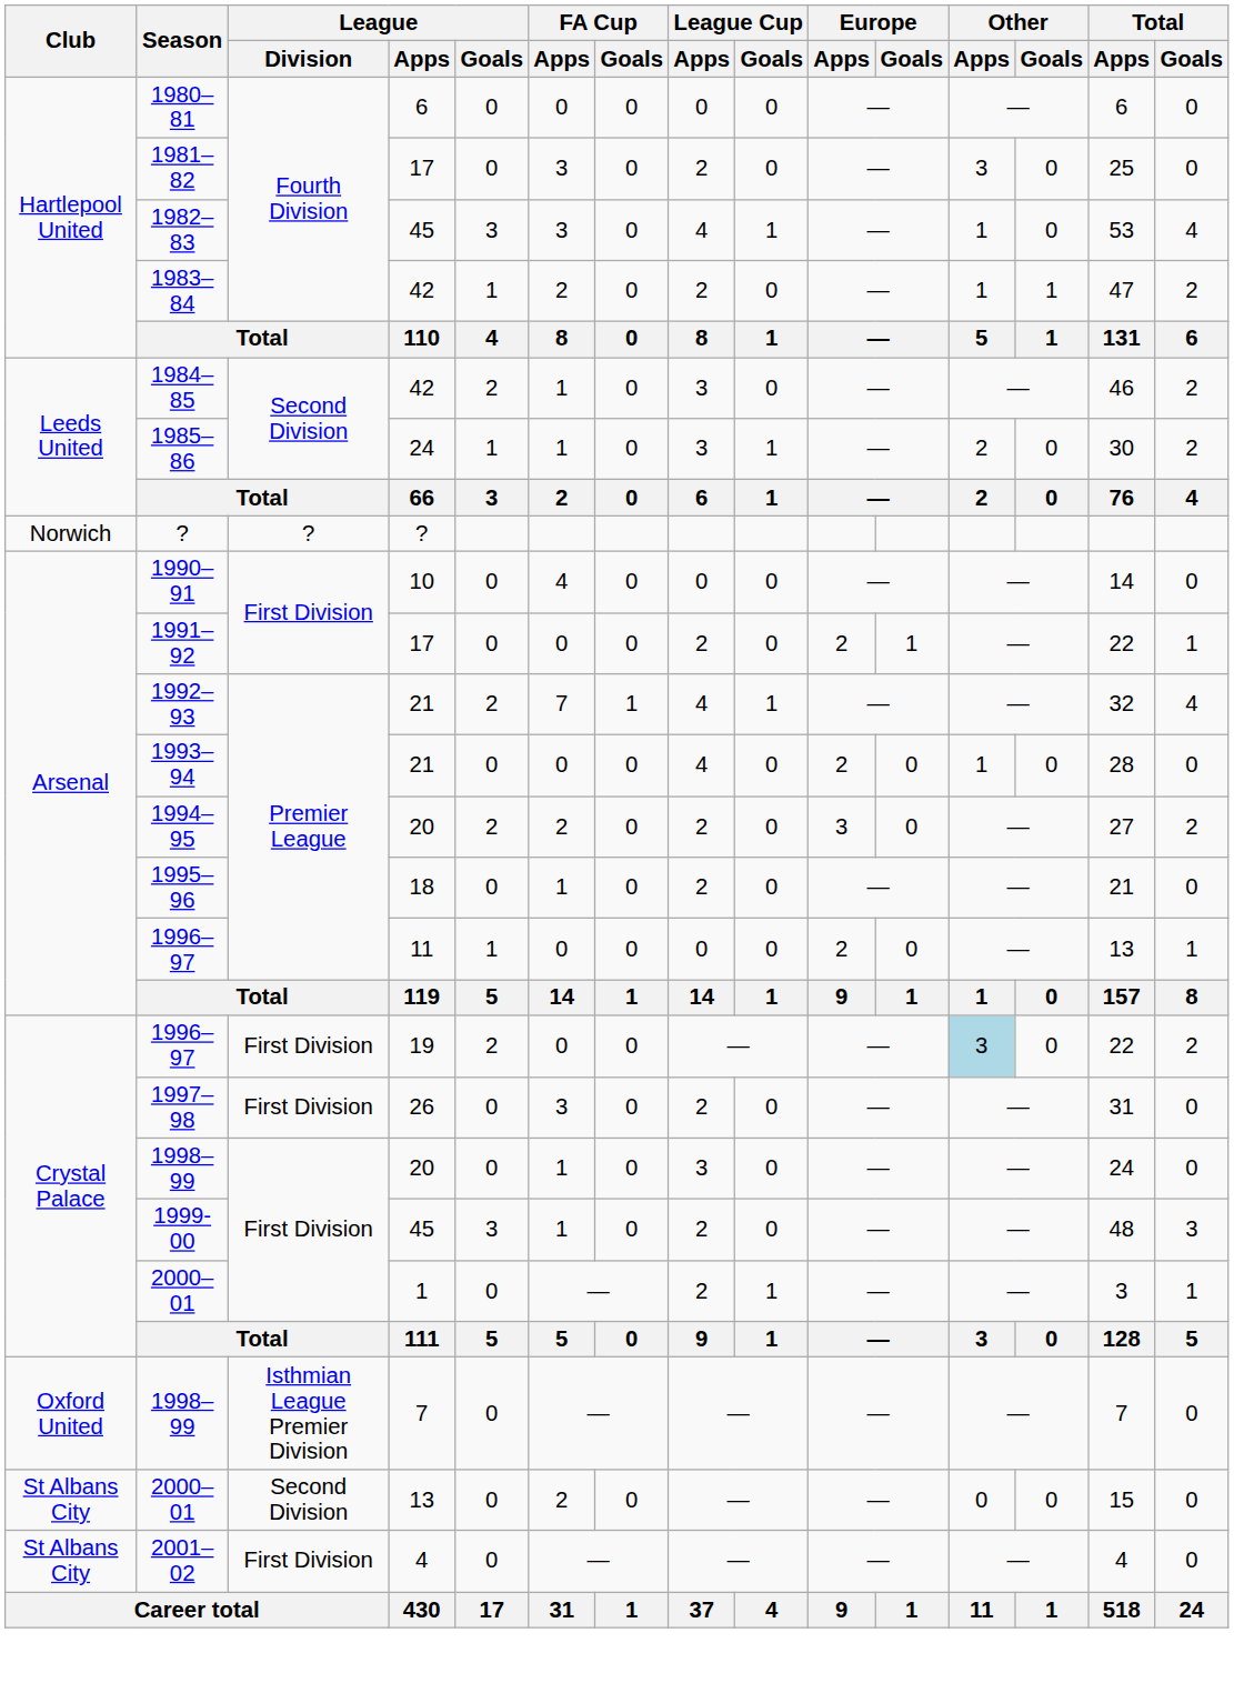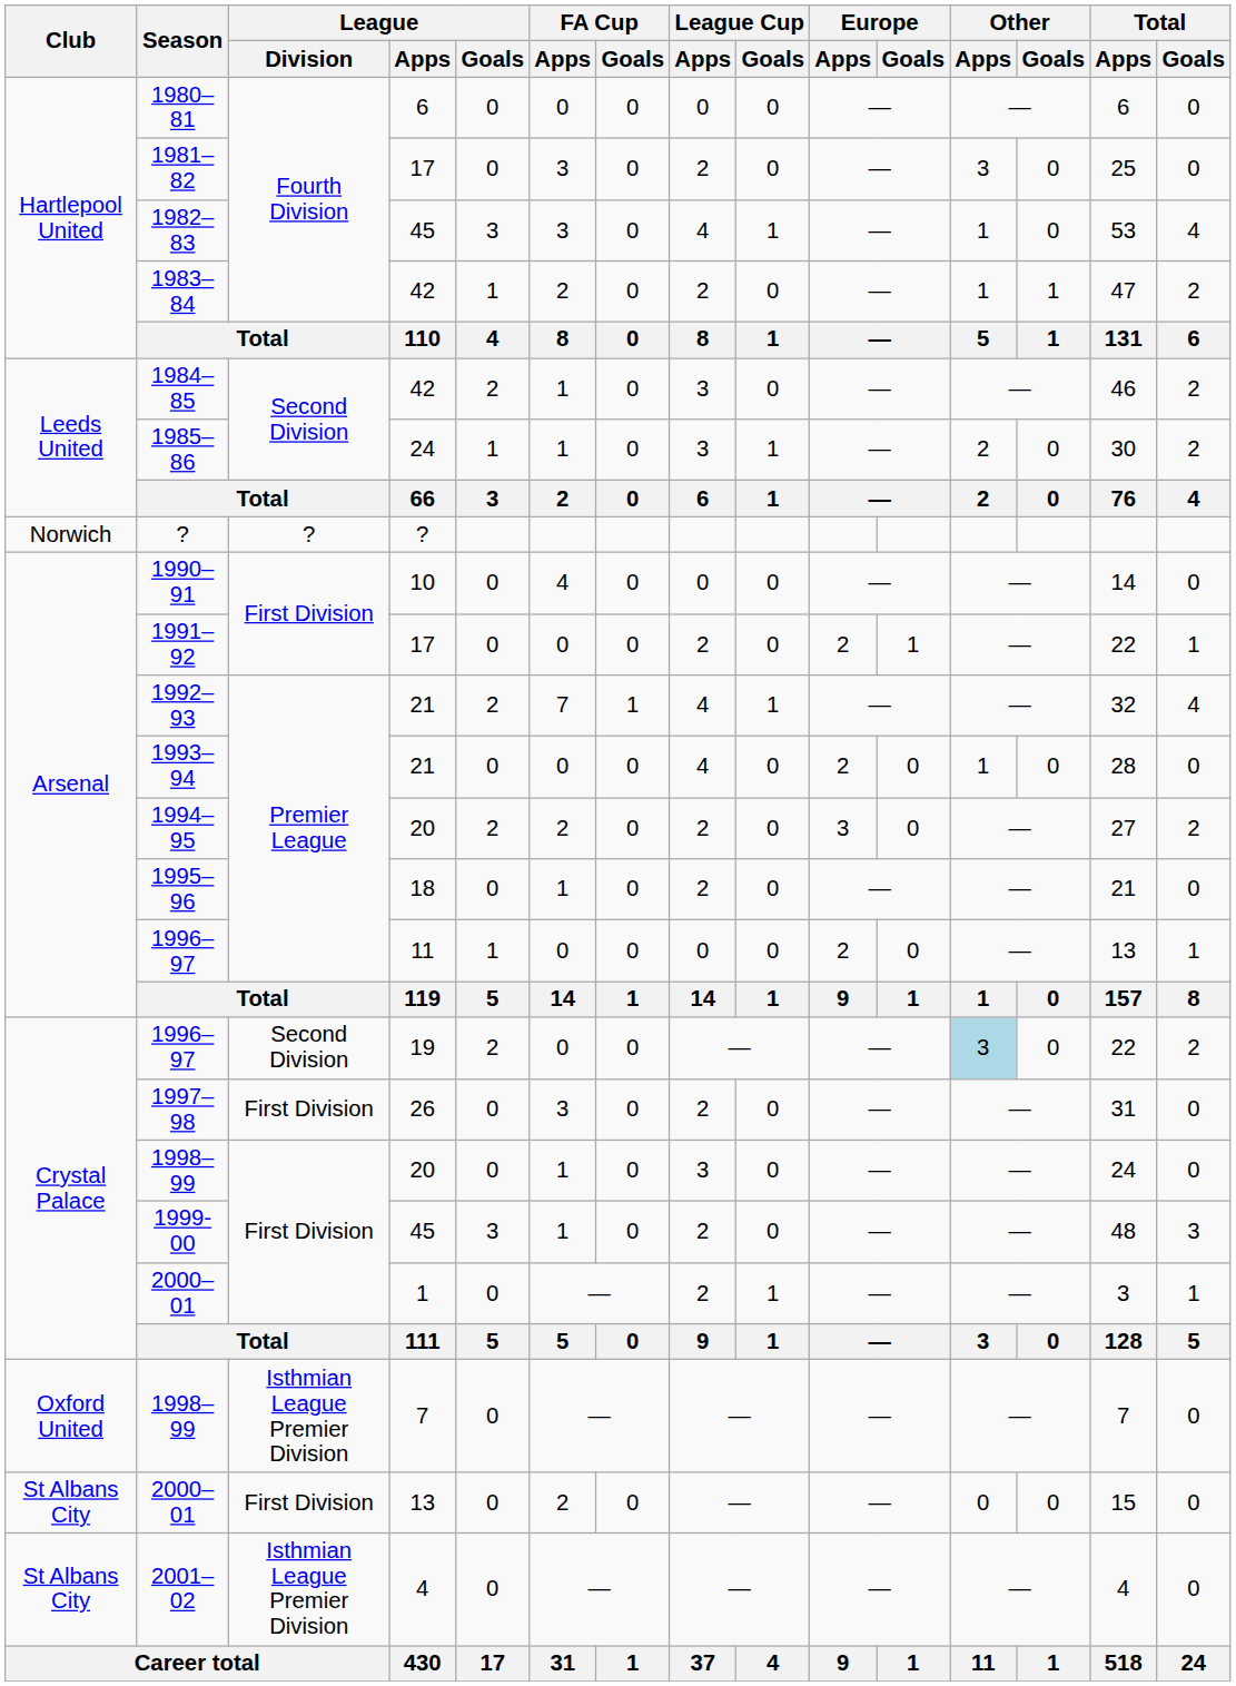 <table class="wikitable" style="text-align: center">
 <tr>
 <th rowspan="2">Club</th>
 <th rowspan="2">Season</th>
 <th colspan="3">League</th>
 <th colspan="2">FA Cup</th>
 <th colspan="2">League Cup</th>
 <th colspan="2">Europe</th>
 <th colspan="2">Other</th>
 <th colspan="2">Total</th>
 </tr>
 <tr>
 <th>Division</th>
 <th>Apps</th>
 <th>Goals</th>
 <th>Apps</th>
 <th>Goals</th>
 <th>Apps</th>
 <th>Goals</th>
 <th>Apps</th>
 <th>Goals</th>
 <th>Apps</th>
 <th>Goals</th>
 <th>Apps</th>
 <th>Goals</th>
 </tr>
 <tr>
 <td rowspan="5"><a href='#'>Hartlepool United</a></td>
 <td><a href='#'>1980–81</a></td>
 <td rowspan="4"><a href='#'>Fourth Division</a></td>
 <td>6</td>
 <td>0</td>
 <td>0</td>
 <td>0</td>
 <td>0</td>
 <td>0</td>
 <td colspan="2">―</td>
 <td colspan="2">―</td>
 <td>6</td>
 <td>0</td>
 </tr>
 <tr>
 <td><a href='#'>1981–82</a></td>
 <td>17</td>
 <td>0</td>
 <td>3</td>
 <td>0</td>
 <td>2</td>
 <td>0</td>
 <td colspan="2">―</td>
 <td>3</td>
 <td>0</td>
 <td>25</td>
 <td>0</td>
 </tr>
 <tr>
 <td><a href='#'>1982–83</a></td>
 <td>45</td>
 <td>3</td>
 <td>3</td>
 <td>0</td>
 <td>4</td>
 <td>1</td>
 <td colspan="2">―</td>
 <td>1</td>
 <td>0</td>
 <td>53</td>
 <td>4</td>
 </tr>
 <tr>
 <td><a href='#'>1983–84</a></td>
 <td>42</td>
 <td>1</td>
 <td>2</td>
 <td>0</td>
 <td>2</td>
 <td>0</td>
 <td colspan="2">―</td>
 <td>1</td>
 <td>1</td>
 <td>47</td>
 <td>2</td>
 </tr>
 <tr>
 <th colspan="2">Total</th>
 <th>110</th>
 <th>4</th>
 <th>8</th>
 <th>0</th>
 <th>8</th>
 <th>1</th>
 <th colspan="2">―</th>
 <th>5</th>
 <th>1</th>
 <th>131</th>
 <th>6</th>
 </tr>
 <tr>
 <td rowspan="3"><a href='#'>Leeds United</a></td>
 <td><a href='#'>1984–85</a></td>
 <td rowspan="2"><a href='#'>Second Division</a></td>
 <td>42</td>
 <td>2</td>
 <td>1</td>
 <td>0</td>
 <td>3</td>
 <td>0</td>
 <td colspan="2">―</td>
 <td colspan="2">―</td>
 <td>46</td>
 <td>2</td>
 </tr>
 <tr>
 <td><a href='#'>1985–86</a></td>
 <td>24</td>
 <td>1</td>
 <td>1</td>
 <td>0</td>
 <td>3</td>
 <td>1</td>
 <td colspan="2">―</td>
 <td>2</td>
 <td>0</td>
 <td>30</td>
 <td>2</td>
 </tr>
 <tr>
 <th colspan="2">Total</th>
 <th>66</th>
 <th>3</th>
 <th>2</th>
 <th>0</th>
 <th>6</th>
 <th>1</th>
 <th colspan="2">―</th>
 <th>2</th>
 <th>0</th>
 <th>76</th>
 <th>4</th>
 </tr>
 <tr>
 <td>Norwich</td>
 <td>?</td>
 <td>?</td>
 <td>?</td>
 <td></td>
 <td></td>
 <td></td>
 <td></td>
 <td></td>
 <td></td>
 <td></td>
 <td></td>
 <td></td>
 <td></td>
 <td></td>
 </tr>
 <tr>
 <td rowspan="8"><a href='#'>Arsenal</a></td>
 <td><a href='#'>1990–91</a></td>
 <td rowspan="2"><a href='#'>First Division</a></td>
 <td>10</td>
 <td>0</td>
 <td>4</td>
 <td>0</td>
 <td>0</td>
 <td>0</td>
 <td colspan="2">―</td>
 <td colspan="2">―</td>
 <td>14</td>
 <td>0</td>
 </tr>
 <tr>
 <td><a href='#'>1991–92</a></td>
 <td>17</td>
 <td>0</td>
 <td>0</td>
 <td>0</td>
 <td>2</td>
 <td>0</td>
 <td>2</td>
 <td>1</td>
 <td colspan="2">―</td>
 <td>22</td>
 <td>1</td>
 </tr>
 <tr>
 <td><a href='#'>1992–93</a></td>
 <td rowspan="5"><a href='#'>Premier League</a></td>
 <td>21</td>
 <td>2</td>
 <td>7</td>
 <td>1</td>
 <td>4</td>
 <td>1</td>
 <td colspan="2">―</td>
 <td colspan="2">―</td>
 <td>32</td>
 <td>4</td>
 </tr>
 <tr>
 <td><a href='#'>1993–94</a></td>
 <td>21</td>
 <td>0</td>
 <td>0</td>
 <td>0</td>
 <td>4</td>
 <td>0</td>
 <td>2</td>
 <td>0</td>
 <td>1</td>
 <td>0</td>
 <td>28</td>
 <td>0</td>
 </tr>
 <tr>
 <td><a href='#'>1994–95</a></td>
 <td>20</td>
 <td>2</td>
 <td>2</td>
 <td>0</td>
 <td>2</td>
 <td>0</td>
 <td>3</td>
 <td>0</td>
 <td colspan="2">―</td>
 <td>27</td>
 <td>2</td>
 </tr>
 <tr>
 <td><a href='#'>1995–96</a></td>
 <td>18</td>
 <td>0</td>
 <td>1</td>
 <td>0</td>
 <td>2</td>
 <td>0</td>
 <td colspan="2">―</td>
 <td colspan="2">―</td>
 <td>21</td>
 <td>0</td>
 </tr>
 <tr>
 <td><a href='#'>1996–97</a></td>
 <td>11</td>
 <td>1</td>
 <td>0</td>
 <td>0</td>
 <td>0</td>
 <td>0</td>
 <td>2</td>
 <td>0</td>
 <td colspan="2">―</td>
 <td>13</td>
 <td>1</td>
 </tr>
 <tr>
 <th colspan="2">Total</th>
 <th>119</th>
 <th>5</th>
 <th>14</th>
 <th>1</th>
 <th>14</th>
 <th>1</th>
 <th>9</th>
 <th>1</th>
 <th>1</th>
 <th>0</th>
 <th>157</th>
 <th>8</th>
 </tr>
 <tr>
 <td rowspan="6"><a href='#'>Crystal Palace</a></td>
 <td><a href='#'>1996–97</a></td>
-<td>First Division</td>
+<td>Second Division</td>
 <td>19</td>
 <td>2</td>
 <td>0</td>
 <td>0</td>
 <td colspan="2">―</td>
 <td colspan="2">―</td>
 <td style="background: lightblue;">3</td>
 <td>0</td>
 <td>22</td>
 <td>2</td>
 </tr>
 <tr>
 <td><a href='#'>1997–98</a></td>
 <td>First Division</td>
 <td>26</td>
 <td>0</td>
 <td>3</td>
 <td>0</td>
 <td>2</td>
 <td>0</td>
 <td colspan="2">―</td>
 <td colspan="2">―</td>
 <td>31</td>
 <td>0</td>
 </tr>
 <tr>
 <td><a href='#'>1998–99</a></td>
 <td rowspan="3">First Division</td>
 <td>20</td>
 <td>0</td>
 <td>1</td>
 <td>0</td>
 <td>3</td>
 <td>0</td>
 <td colspan="2">―</td>
 <td colspan="2">―</td>
 <td>24</td>
 <td>0</td>
 </tr>
 <tr>
 <td><a href='#'>1999-00</a></td>
 <td>45</td>
 <td>3</td>
 <td>1</td>
 <td>0</td>
 <td>2</td>
 <td>0</td>
 <td colspan="2">―</td>
 <td colspan="2">―</td>
 <td>48</td>
 <td>3</td>
 </tr>
 <tr>
 <td><a href='#'>2000–01</a></td>
 <td>1</td>
 <td>0</td>
 <td colspan="2">―</td>
 <td>2</td>
 <td>1</td>
 <td colspan="2">―</td>
 <td colspan="2">―</td>
 <td>3</td>
 <td>1</td>
 </tr>
 <tr>
 <th colspan="2">Total</th>
 <th>111</th>
 <th>5</th>
 <th>5</th>
 <th>0</th>
 <th>9</th>
 <th>1</th>
 <th colspan="2">―</th>
 <th>3</th>
 <th>0</th>
 <th>128</th>
 <th>5</th>
 </tr>
 <tr>
 <td><a href='#'>Oxford United</a></td>
 <td><a href='#'>1998–99</a></td>
 <td><a href='#'>Isthmian League</a> Premier Division</td>
 <td>7</td>
 <td>0</td>
 <td colspan="2">―</td>
 <td colspan="2">―</td>
 <td colspan="2">―</td>
 <td colspan="2">―</td>
 <td>7</td>
 <td>0</td>
 </tr>
 <tr>
 <td><a href='#'>St Albans City</a></td>
 <td><a href='#'>2000–01</a></td>
-<td>Second Division</td>
+<td>First Division</td>
 <td>13</td>
 <td>0</td>
 <td>2</td>
 <td>0</td>
 <td colspan="2">―</td>
 <td colspan="2">―</td>
 <td>0</td>
 <td>0</td>
 <td>15</td>
 <td>0</td>
 </tr>
 <tr>
 <td><a href='#'>St Albans City</a></td>
 <td><a href='#'>2001–02</a></td>
-<td>First Division</td>
+<td><a href='#'>Isthmian League</a> Premier Division</td>
 <td>4</td>
 <td>0</td>
 <td colspan="2">―</td>
 <td colspan="2">―</td>
 <td colspan="2">―</td>
 <td colspan="2">―</td>
 <td>4</td>
 <td>0</td>
 </tr>
 <tr>
 <th colspan="3">Career total</th>
 <th>430</th>
 <th>17</th>
 <th>31</th>
 <th>1</th>
 <th>37</th>
 <th>4</th>
 <th>9</th>
 <th>1</th>
 <th>11</th>
 <th>1</th>
 <th>518</th>
 <th>24</th>
 </tr>
 </table>
